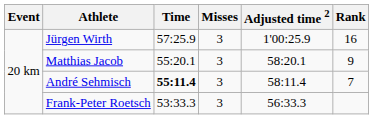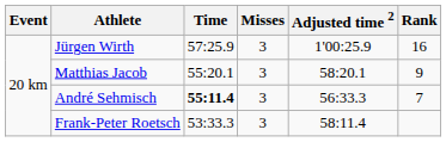 <table class="wikitable" style="font-size:90%">
 <tr>
 <th>Event</th>
 <th>Athlete</th>
 <th>Time</th>
 <th>Misses</th>
 <th>Adjusted time <sup>2</sup></th>
 <th>Rank</th>
 </tr>
 <tr>
 <td rowspan="4">20 km</td>
 <td><a href='#'>Jürgen Wirth</a></td>
 <td align="center">57:25.9</td>
 <td align="center">3</td>
 <td align="center">1'00:25.9</td>
 <td align="center">16</td>
 </tr>
 <tr>
 <td><a href='#'>Matthias Jacob</a></td>
 <td align="center">55:20.1</td>
 <td align="center">3</td>
 <td align="center">58:20.1</td>
 <td align="center">9</td>
 </tr>
 <tr>
 <td><a href='#'>André Sehmisch</a></td>
 <td align="center"><strong>55:11.4</strong></td>
 <td align="center">3</td>
-<td align="center">58:11.4</td>
+<td align="center">56:33.3</td>
 <td align="center">7</td>
 </tr>
 <tr>
 <td><a href='#'>Frank-Peter Roetsch</a></td>
 <td align="center">53:33.3</td>
 <td align="center">3</td>
-<td align="center">56:33.3</td>
+<td align="center">58:11.4</td>
 <td align="center"></td>
 </tr>
 </table>
